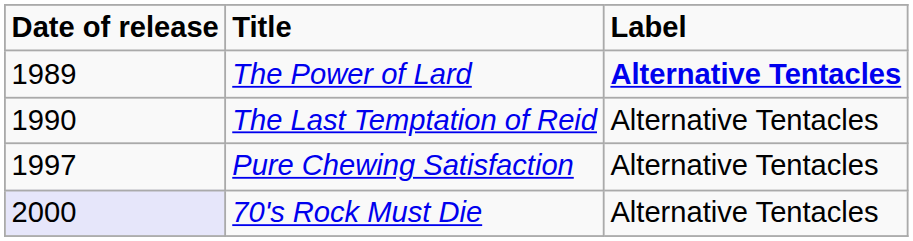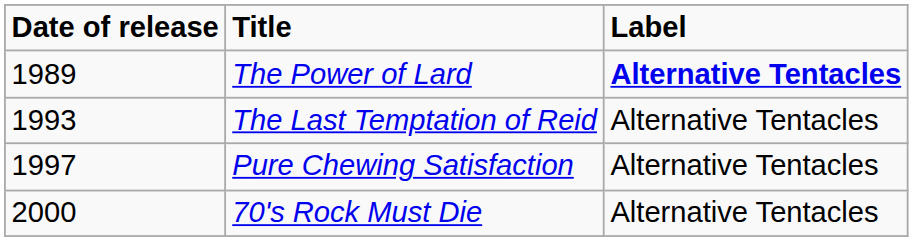 <table class="wikitable">
 <tr>
 <td><strong>Date of release</strong></td>
 <td><strong>Title</strong></td>
 <td><strong>Label</strong></td>
 </tr>
 <tr>
 <td>1989</td>
 <td><em><a href='#'>The Power of Lard</a></em></td>
 <td><strong><a href='#'>Alternative Tentacles</a></strong></td>
 </tr>
 <tr>
-<td>1990</td>
+<td>1993</td>
 <td><em><a href='#'>The Last Temptation of Reid</a></em></td>
 <td>Alternative Tentacles</td>
 </tr>
 <tr>
 <td>1997</td>
 <td><em><a href='#'>Pure Chewing Satisfaction</a></em></td>
 <td>Alternative Tentacles</td>
 </tr>
 <tr>
-<td style="background: lavender;">2000</td>
+<td>2000</td>
 <td><em><a href='#'>70's Rock Must Die</a></em></td>
 <td>Alternative Tentacles</td>
 </tr>
 </table>
